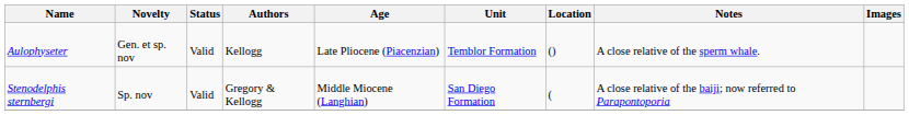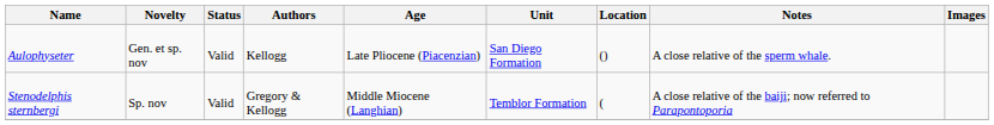 <table class="wikitable sortable" align="center" width="100%">
 <tr>
 <th>Name</th>
 <th>Novelty</th>
 <th>Status</th>
 <th>Authors</th>
 <th>Age</th>
 <th>Unit</th>
 <th>Location</th>
 <th>Notes</th>
 <th>Images</th>
 </tr>
 <tr>
 <td><br><em><a href='#'>Aulophyseter</a></em></td>
 <td><br>Gen. et sp. nov</td>
 <td><br>Valid</td>
 <td><br>Kellogg</td>
 <td><br>Late Pliocene (<a href='#'>Piacenzian</a>)</td>
-<td><br><a href='#'>Temblor Formation</a></td>
+<td><br><a href='#'>San Diego Formation</a></td>
 <td><br> ()</td>
 <td><br>A close relative of the <a href='#'>sperm whale</a>.</td>
 <td></td>
 </tr>
 <tr>
 <td><br><em><a href='#'>Stenodelphis sternbergi</a></em></td>
 <td><br>Sp. nov</td>
 <td><br>Valid</td>
 <td><br>Gregory & Kellogg</td>
 <td><br>Middle Miocene (<a href='#'>Langhian</a>)</td>
-<td><br><a href='#'>San Diego Formation</a></td>
+<td><br><a href='#'>Temblor Formation</a></td>
 <td><br> (</td>
 <td><br>A close relative of the <a href='#'>baiji</a>; now referred to <em><a href='#'>Parapontoporia</a></em></td>
 <td></td>
 </tr>
 <tr>
 </tr>
 </table>
